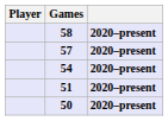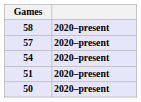 <table class="wikitable sortable" width=35%>
 <tr>
-<th>Player</th>
 <th>Games</th>
 <th></th>
 </tr>
 <tr style=background:#E6E6FA>
-<td><strong></strong></td>
 <td align=center><strong>58</strong></td>
 <td><strong>2020–present</strong></td>
 </tr>
 <tr style=background:#E6E6FA>
-<td><strong></strong></td>
 <td align=center><strong>57</strong></td>
 <td><strong>2020–present</strong></td>
 </tr>
 <tr style=background:#E6E6FA>
-<td><strong></strong></td>
 <td align=center><strong>54</strong></td>
 <td><strong>2020–present</strong></td>
 </tr>
 <tr style=background:#E6E6FA>
-<td><strong></strong></td>
 <td align=center><strong>51</strong></td>
 <td><strong>2020–present</strong></td>
 </tr>
 <tr style=background:#E6E6FA>
-<td><strong></strong></td>
 <td align=center><strong>50</strong></td>
 <td><strong>2020–present</strong></td>
 </tr>
 </table>
